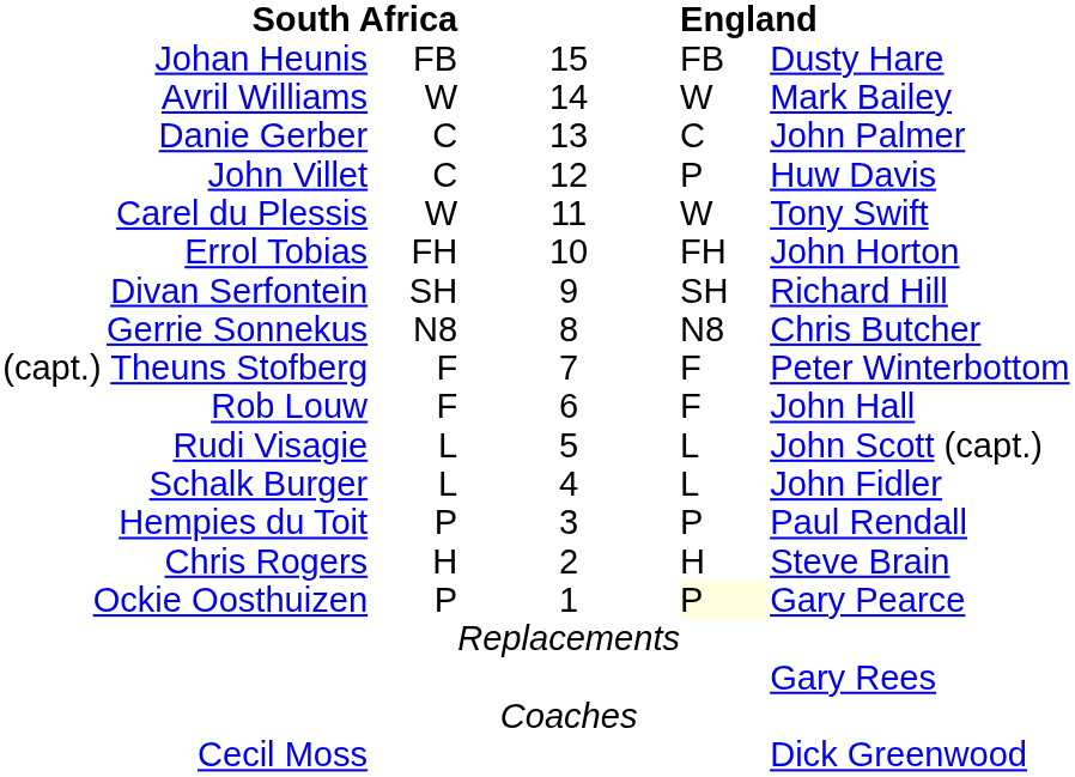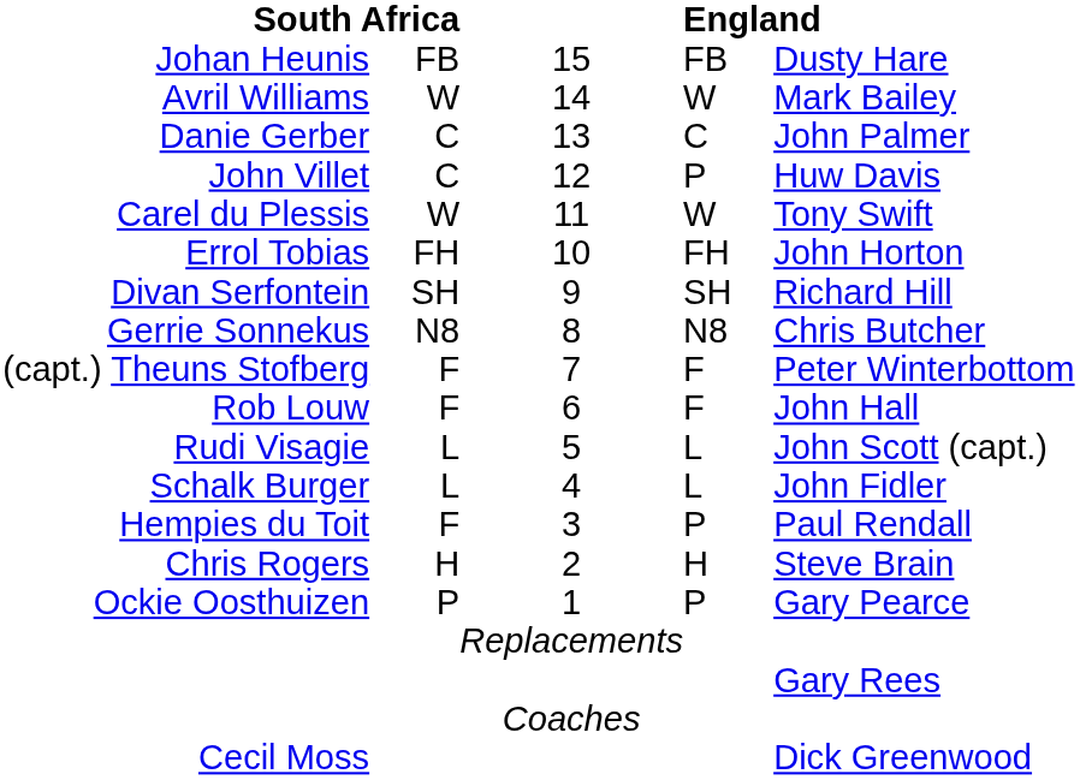 <table width="100%" style="font-size: 90%; " cellspacing="0" cellpadding="0" align=center>
 <tr>
 <td width=41%; text-align=right></td>
 <td width=3%; text-align:right></td>
 <td width=4%; text-align:center></td>
 <td width=3%; text-align:left></td>
 <td width=49%; text-align:left></td>
 </tr>
 <tr>
 <td colspan=2; align=right><strong>South Africa</strong></td>
 <td></td>
 <td colspan=2;><strong>England</strong></td>
 </tr>
 <tr>
 <td align=right><a href='#'>Johan Heunis</a></td>
 <td align=right>FB</td>
 <td align=center>15</td>
 <td>FB</td>
 <td><a href='#'>Dusty Hare</a></td>
 </tr>
 <tr>
 <td align=right><a href='#'>Avril Williams</a></td>
 <td align=right>W</td>
 <td align=center>14</td>
 <td>W</td>
 <td><a href='#'>Mark Bailey</a></td>
 </tr>
 <tr>
 <td align=right><a href='#'>Danie Gerber</a></td>
 <td align=right>C</td>
 <td align=center>13</td>
 <td>C</td>
 <td><a href='#'>John Palmer</a></td>
 </tr>
 <tr>
 <td align=right><a href='#'>John Villet</a></td>
 <td align=right>C</td>
 <td align=center>12</td>
 <td>P</td>
 <td><a href='#'>Huw Davis</a></td>
 </tr>
 <tr>
 <td align=right><a href='#'>Carel du Plessis</a></td>
 <td align=right>W</td>
 <td align=center>11</td>
 <td>W</td>
 <td><a href='#'>Tony Swift</a></td>
 </tr>
 <tr>
 <td align=right><a href='#'>Errol Tobias</a></td>
 <td align=right>FH</td>
 <td align=center>10</td>
 <td>FH</td>
 <td><a href='#'>John Horton</a></td>
 </tr>
 <tr>
 <td align=right><a href='#'>Divan Serfontein</a></td>
 <td align=right>SH</td>
 <td align=center>9</td>
 <td>SH</td>
 <td><a href='#'>Richard Hill</a></td>
 </tr>
 <tr>
 <td align=right><a href='#'>Gerrie Sonnekus</a></td>
 <td align=right>N8</td>
 <td align=center>8</td>
 <td>N8</td>
 <td><a href='#'>Chris Butcher</a></td>
 </tr>
 <tr>
 <td align=right>(capt.) <a href='#'>Theuns Stofberg</a></td>
 <td align=right>F</td>
 <td align=center>7</td>
 <td>F</td>
 <td><a href='#'>Peter Winterbottom</a></td>
 </tr>
 <tr>
 <td align=right><a href='#'>Rob Louw</a></td>
 <td align=right>F</td>
 <td align=center>6</td>
 <td>F</td>
 <td><a href='#'>John Hall</a> </td>
 </tr>
 <tr>
 <td align=right><a href='#'>Rudi Visagie</a></td>
 <td align=right>L</td>
 <td align=center>5</td>
 <td>L</td>
 <td><a href='#'>John Scott</a> (capt.)</td>
 </tr>
 <tr>
 <td align=right><a href='#'>Schalk Burger</a></td>
 <td align=right>L</td>
 <td align=center>4</td>
 <td>L</td>
 <td><a href='#'>John Fidler</a></td>
 </tr>
 <tr>
 <td align=right><a href='#'>Hempies du Toit</a></td>
-<td align=right>P</td>
+<td align=right>F</td>
 <td align=center>3</td>
 <td>P</td>
 <td><a href='#'>Paul Rendall</a></td>
 </tr>
 <tr>
 <td align=right><a href='#'>Chris Rogers</a></td>
 <td align=right>H</td>
 <td align=center>2</td>
 <td>H</td>
 <td><a href='#'>Steve Brain</a></td>
 </tr>
 <tr>
 <td align=right><a href='#'>Ockie Oosthuizen</a></td>
 <td align=right>P</td>
 <td align=center>1</td>
-<td style="background: lightyellow;">P</td>
+<td>P</td>
 <td><a href='#'>Gary Pearce</a></td>
 </tr>
 <tr>
 <td></td>
 <td></td>
 <td align=center><em>Replacements</em></td>
 <td></td>
 <td></td>
 </tr>
 <tr>
 <td align=right></td>
 <td align=right></td>
 <td align=center></td>
 <td></td>
 <td><a href='#'>Gary Rees</a> </td>
 </tr>
 <tr>
 <td align=right></td>
 <td align=right></td>
 <td align=center></td>
 <td></td>
 <td></td>
 </tr>
 <tr>
 <td align=right></td>
 <td align=right></td>
 <td align=center></td>
 <td></td>
 <td></td>
 </tr>
 <tr>
 <td align=right></td>
 <td align=right></td>
 <td align=center></td>
 <td></td>
 <td></td>
 </tr>
 <tr>
 <td align=right></td>
 <td align=right></td>
 <td align=center></td>
 <td></td>
 <td></td>
 </tr>
 <tr>
 <td align=right></td>
 <td align=right></td>
 <td align=center></td>
 <td></td>
 <td></td>
 </tr>
 <tr>
 <td align=right></td>
 <td align=right></td>
 <td align=center></td>
 <td></td>
 <td></td>
 </tr>
 <tr>
 <td></td>
 <td></td>
 <td align=center><em>Coaches</em></td>
 <td></td>
 <td></td>
 </tr>
 <tr>
 <td align=right><a href='#'>Cecil Moss</a> </td>
 <td></td>
 <td></td>
 <td></td>
 <td> <a href='#'>Dick Greenwood</a></td>
 </tr>
 </table>
